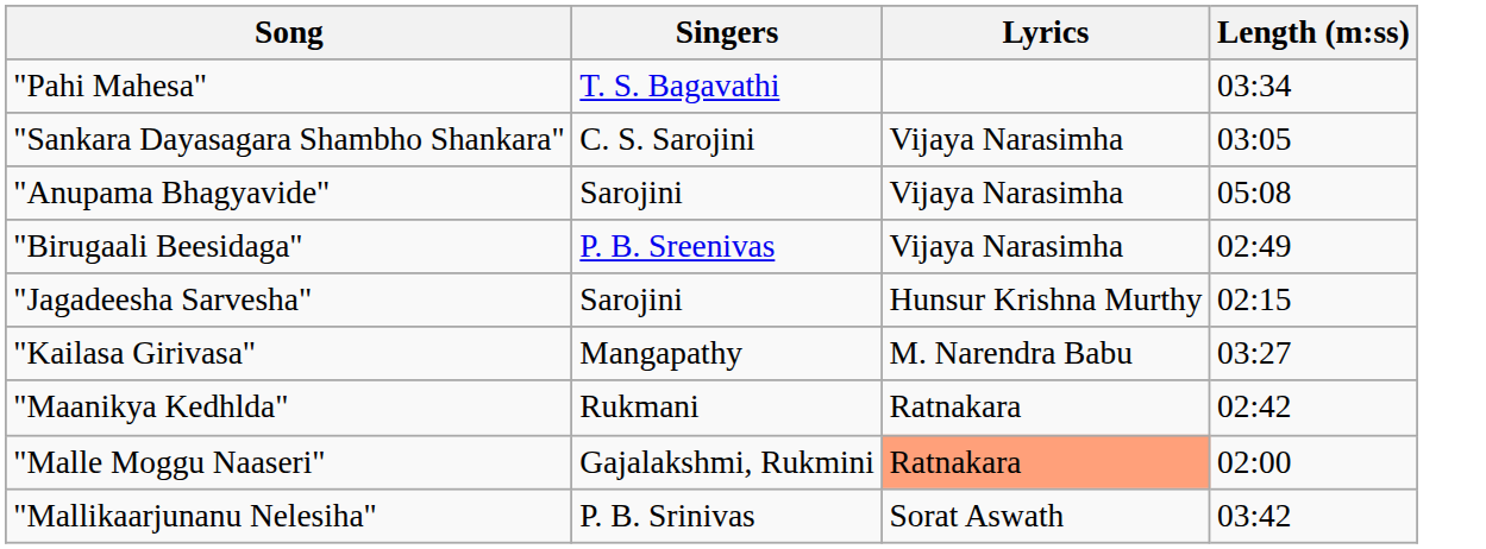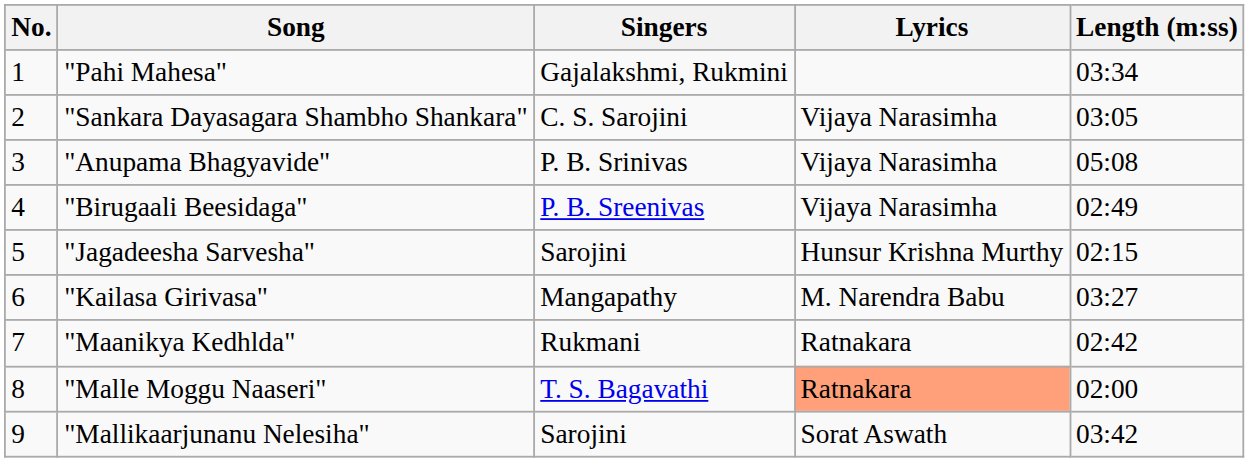 <table class="wikitable" style="font-size:95%;">
 <tr>
+<th>No.</th>
 <th>Song</th>
 <th>Singers</th>
 <th>Lyrics</th>
 <th>Length (m:ss)</th>
 </tr>
 <tr>
+<td>1</td>
 <td>"Pahi Mahesa"</td>
-<td><a href='#'>T. S. Bagavathi</a></td>
+<td>Gajalakshmi, Rukmini</td>
 <td></td>
 <td>03:34</td>
 </tr>
 <tr>
+<td>2</td>
 <td>"Sankara Dayasagara Shambho Shankara"</td>
 <td>C. S. Sarojini</td>
 <td>Vijaya Narasimha</td>
 <td>03:05</td>
 </tr>
 <tr>
+<td>3</td>
 <td>"Anupama Bhagyavide"</td>
-<td>Sarojini</td>
+<td>P. B. Srinivas</td>
 <td>Vijaya Narasimha</td>
 <td>05:08</td>
 </tr>
 <tr>
+<td>4</td>
 <td>"Birugaali Beesidaga"</td>
 <td><a href='#'>P. B. Sreenivas</a></td>
 <td>Vijaya Narasimha</td>
 <td>02:49</td>
 </tr>
 <tr>
+<td>5</td>
 <td>"Jagadeesha Sarvesha"</td>
 <td>Sarojini</td>
 <td>Hunsur Krishna Murthy</td>
 <td>02:15</td>
 </tr>
 <tr>
+<td>6</td>
 <td>"Kailasa Girivasa"</td>
 <td>Mangapathy</td>
 <td>M. Narendra Babu</td>
 <td>03:27</td>
 </tr>
 <tr>
+<td>7</td>
 <td>"Maanikya Kedhlda"</td>
 <td>Rukmani</td>
 <td>Ratnakara</td>
 <td>02:42</td>
 </tr>
 <tr>
+<td>8</td>
 <td>"Malle Moggu Naaseri"</td>
-<td>Gajalakshmi, Rukmini</td>
+<td><a href='#'>T. S. Bagavathi</a></td>
 <td style="background: lightsalmon;">Ratnakara</td>
 <td>02:00</td>
 </tr>
 <tr>
+<td>9</td>
 <td>"Mallikaarjunanu Nelesiha"</td>
-<td>P. B. Srinivas</td>
+<td>Sarojini</td>
 <td>Sorat Aswath</td>
 <td>03:42</td>
 </tr>
 </table>
